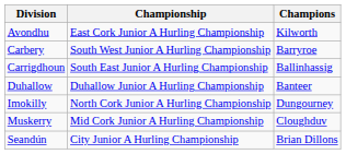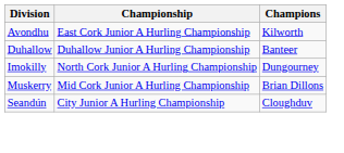 <table class="wikitable">
 <tr>
 <th>Division</th>
 <th>Championship</th>
 <th>Champions</th>
 </tr>
 <tr>
 <td><a href='#'>Avondhu</a></td>
 <td><a href='#'>East Cork Junior A Hurling Championship</a></td>
 <td><a href='#'>Kilworth</a></td>
-</tr>
-<tr>
-<td><a href='#'>Carbery</a></td>
-<td><a href='#'>South West Junior A Hurling Championship</a></td>
-<td><a href='#'>Barryroe</a></td>
-</tr>
-<tr>
-<td><a href='#'>Carrigdhoun</a></td>
-<td><a href='#'>South East Junior A Hurling Championship</a></td>
-<td><a href='#'>Ballinhassig</a></td>
 </tr>
 <tr>
 <td><a href='#'>Duhallow</a></td>
 <td><a href='#'>Duhallow Junior A Hurling Championship</a></td>
 <td><a href='#'>Banteer</a></td>
 </tr>
 <tr>
 <td><a href='#'>Imokilly</a></td>
 <td><a href='#'>North Cork Junior A Hurling Championship</a></td>
 <td><a href='#'>Dungourney</a></td>
 </tr>
 <tr>
 <td><a href='#'>Muskerry</a></td>
 <td><a href='#'>Mid Cork Junior A Hurling Championship</a></td>
-<td><a href='#'>Cloughduv</a></td>
+<td><a href='#'>Brian Dillons</a></td>
 </tr>
 <tr>
 <td><a href='#'>Seandún</a></td>
 <td><a href='#'>City Junior A Hurling Championship</a></td>
-<td><a href='#'>Brian Dillons</a></td>
+<td><a href='#'>Cloughduv</a></td>
 </tr>
 </table>
